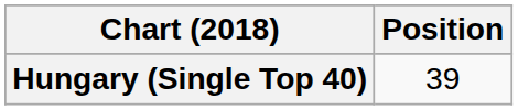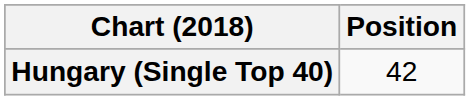 <table class="wikitable plainrowheaders" style="text-align:center">
 <tr>
 <th scope="col">Chart (2018)</th>
 <th scope="col">Position</th>
 </tr>
 <tr>
 <th scope="row">Hungary (Single Top 40)</th>
-<td>39</td>
+<td>42</td>
 </tr>
 </table>
